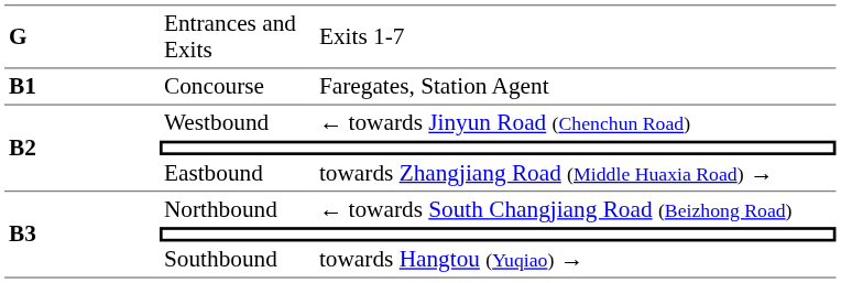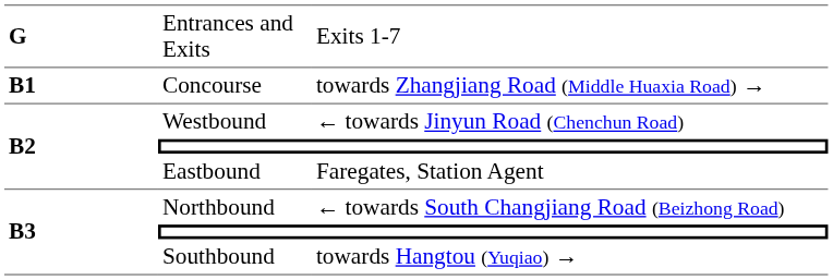 <table cellspacing=0 cellpadding=3>
 <tr>
 <td style="border-top:solid 1px gray;border-bottom:solid 1px gray;" width=100><strong>G</strong></td>
 <td style="border-top:solid 1px gray;border-bottom:solid 1px gray;" width=100>Entrances and Exits</td>
 <td style="border-top:solid 1px gray;border-bottom:solid 1px gray;" width=350>Exits 1-7</td>
 </tr>
 <tr>
 <td style="border-bottom:solid 1px gray;"><strong>B1</strong></td>
 <td style="border-bottom:solid 1px gray;">Concourse</td>
-<td style="border-bottom:solid 1px gray;">Faregates, Station Agent</td>
+<td style="border-bottom:solid 1px gray;">  towards <a href='#'>Zhangjiang Road</a> <small>(<a href='#'>Middle Huaxia Road</a>)</small> →</td>
 </tr>
 <tr>
 <td style="border-bottom:solid 1px gray;" rowspan=3><strong>B2</strong></td>
 <td>Westbound</td>
 <td>←  towards <a href='#'>Jinyun Road</a> <small>(<a href='#'>Chenchun Road</a>)</small></td>
 </tr>
 <tr>
 <td style="border-right:solid 2px black;border-left:solid 2px black;border-top:solid 2px black;border-bottom:solid 2px black;" colspan=2></td>
 </tr>
 <tr>
 <td style="border-bottom:solid 1px gray;">Eastbound</td>
-<td style="border-bottom:solid 1px gray;">  towards <a href='#'>Zhangjiang Road</a> <small>(<a href='#'>Middle Huaxia Road</a>)</small> →</td>
+<td style="border-bottom:solid 1px gray;">Faregates, Station Agent</td>
 </tr>
 <tr>
 <td style="border-bottom:solid 1px gray;" rowspan=3><strong>B3</strong></td>
 <td>Northbound</td>
 <td>←  towards <a href='#'>South Changjiang Road</a> <small>(<a href='#'>Beizhong Road</a>)</small></td>
 </tr>
 <tr>
 <td style="border-right:solid 2px black;border-left:solid 2px black;border-top:solid 2px black;border-bottom:solid 2px black;" colspan=2></td>
 </tr>
 <tr>
 <td style="border-bottom:solid 1px gray;">Southbound</td>
 <td style="border-bottom:solid 1px gray;">  towards <a href='#'>Hangtou</a> <small>(<a href='#'>Yuqiao</a>)</small> →</td>
 </tr>
 </table>
